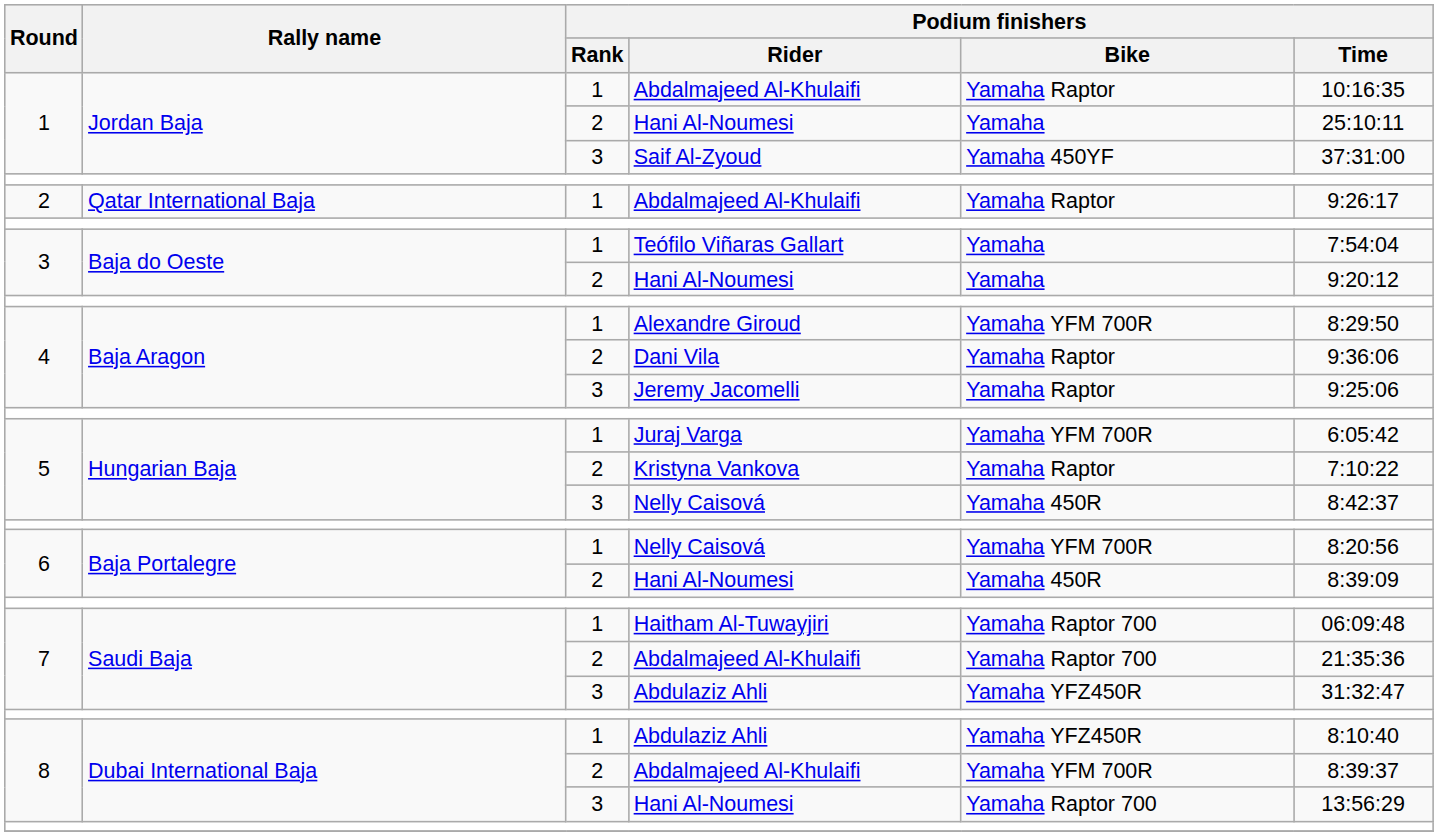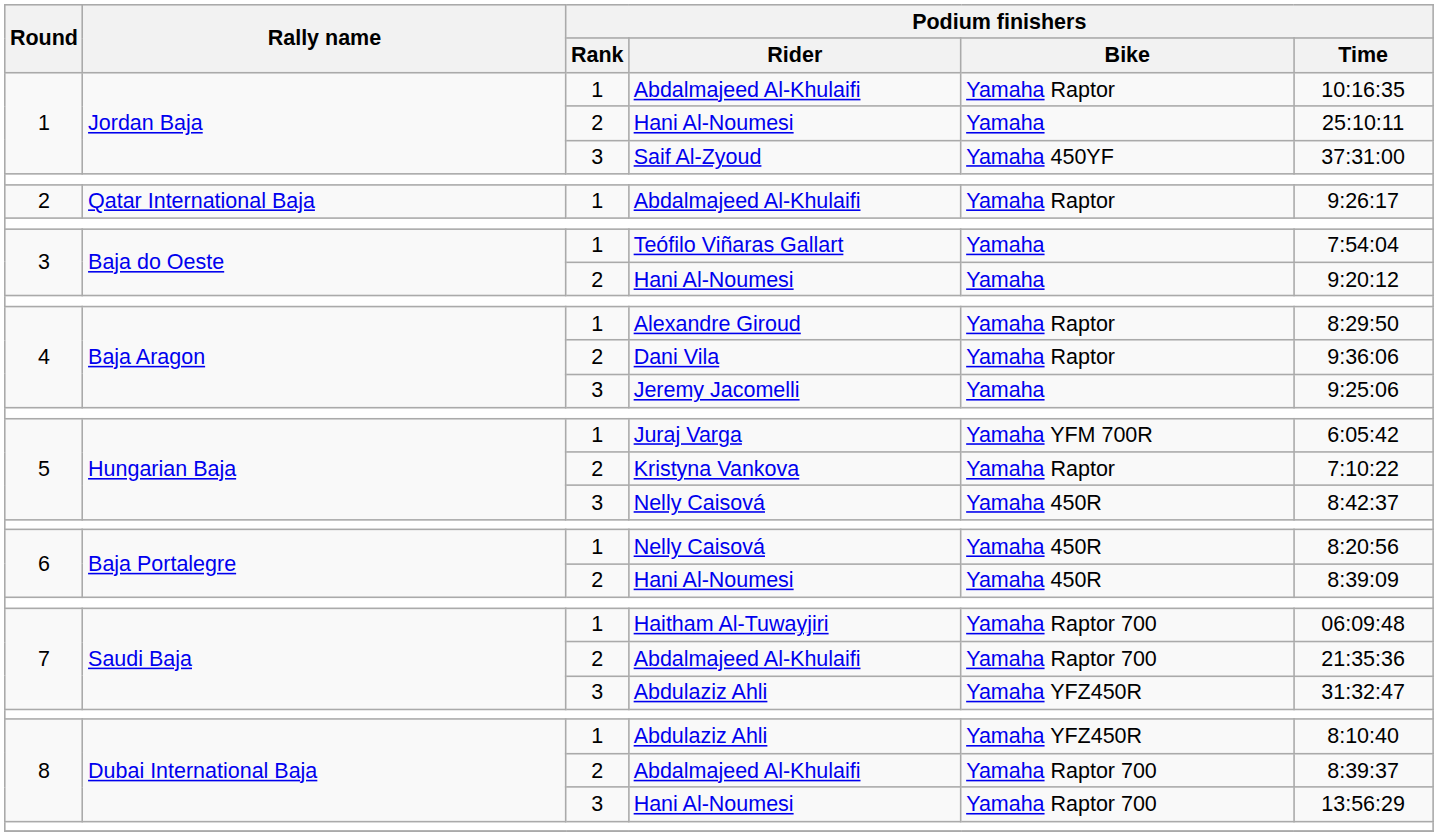 <table class="wikitable" style="font-size:85%;">
 <tr>
 <th rowspan=2>Round</th>
 <th style="width:22em" rowspan=2>Rally name</th>
 <th colspan=4>Podium finishers</th>
 </tr>
 <tr>
 <th>Rank</th>
 <th style="width:15em">Rider</th>
 <th style="width:15em">Bike</th>
 <th style="width:6em">Time</th>
 </tr>
 <tr>
 <td rowspan=3 align=center>1</td>
 <td rowspan=3> <a href='#'>Jordan Baja</a></td>
 <td align=center>1</td>
 <td> <a href='#'>Abdalmajeed Al-Khulaifi</a></td>
 <td><a href='#'>Yamaha</a> Raptor</td>
 <td align=center>10:16:35</td>
 </tr>
 <tr>
 <td align=center>2</td>
 <td> <a href='#'>Hani Al-Noumesi</a></td>
 <td><a href='#'>Yamaha</a></td>
 <td align=center>25:10:11</td>
 </tr>
 <tr>
 <td align=center>3</td>
 <td> <a href='#'>Saif Al-Zyoud</a></td>
 <td><a href='#'>Yamaha</a> 450YF</td>
 <td align=center>37:31:00</td>
 </tr>
 <tr style="background:white;">
 <td colspan="6"></td>
 </tr>
 <tr>
 <td align=center>2</td>
 <td> <a href='#'>Qatar International Baja</a></td>
 <td align=center>1</td>
 <td> <a href='#'>Abdalmajeed Al-Khulaifi</a></td>
 <td><a href='#'>Yamaha</a> Raptor</td>
 <td align=center>9:26:17</td>
 </tr>
 <tr style="background:white;">
 <td colspan="6"></td>
 </tr>
 <tr>
 <td rowspan="2" align="center">3</td>
 <td rowspan="2"> <a href='#'>Baja do Oeste</a></td>
 <td align=center>1</td>
 <td> <a href='#'>Teófilo Viñaras Gallart</a></td>
 <td><a href='#'>Yamaha</a></td>
 <td align=center>7:54:04</td>
 </tr>
 <tr>
 <td align=center>2</td>
 <td> <a href='#'>Hani Al-Noumesi</a></td>
 <td><a href='#'>Yamaha</a></td>
 <td align=center>9:20:12</td>
 </tr>
 <tr style="background:white;">
 <td colspan="6"></td>
 </tr>
 <tr>
 <td rowspan=3 align=center>4</td>
 <td rowspan=3> <a href='#'>Baja Aragon</a></td>
 <td align=center>1</td>
 <td> <a href='#'>Alexandre Giroud</a></td>
-<td><a href='#'>Yamaha</a> YFM 700R</td>
+<td><a href='#'>Yamaha</a> Raptor</td>
 <td align=center>8:29:50</td>
 </tr>
 <tr>
 <td align=center>2</td>
 <td> <a href='#'>Dani Vila</a></td>
 <td><a href='#'>Yamaha</a> Raptor</td>
 <td align=center>9:36:06</td>
 </tr>
 <tr>
 <td align=center>3</td>
 <td> <a href='#'>Jeremy Jacomelli</a></td>
-<td><a href='#'>Yamaha</a> Raptor</td>
+<td><a href='#'>Yamaha</a></td>
 <td align=center>9:25:06</td>
 </tr>
 <tr style="background:white;">
 <td colspan="6"></td>
 </tr>
 <tr>
 <td rowspan=3 align=center>5</td>
 <td rowspan=3> <a href='#'>Hungarian Baja</a></td>
 <td align=center>1</td>
 <td> <a href='#'>Juraj Varga</a></td>
 <td><a href='#'>Yamaha</a> YFM 700R</td>
 <td align=center>6:05:42</td>
 </tr>
 <tr>
 <td align=center>2</td>
 <td> <a href='#'>Kristyna Vankova</a></td>
 <td><a href='#'>Yamaha</a> Raptor</td>
 <td align=center>7:10:22</td>
 </tr>
 <tr>
 <td align=center>3</td>
 <td> <a href='#'>Nelly Caisová</a></td>
 <td><a href='#'>Yamaha</a> 450R</td>
 <td align=center>8:42:37</td>
 </tr>
 <tr style="background:white;">
 <td colspan="6"></td>
 </tr>
 <tr>
 <td rowspan=2 align=center>6</td>
 <td rowspan=2> <a href='#'>Baja Portalegre</a></td>
 <td align=center>1</td>
 <td> <a href='#'>Nelly Caisová</a></td>
-<td><a href='#'>Yamaha</a> YFM 700R</td>
+<td><a href='#'>Yamaha</a> 450R</td>
 <td align=center>8:20:56</td>
 </tr>
 <tr>
 <td align=center>2</td>
 <td> <a href='#'>Hani Al-Noumesi</a></td>
 <td><a href='#'>Yamaha</a> 450R</td>
 <td align=center>8:39:09</td>
 </tr>
 <tr style="background:white;">
 <td colspan="6"></td>
 </tr>
 <tr>
 <td rowspan=3 align=center>7</td>
 <td rowspan=3> <a href='#'>Saudi Baja</a></td>
 <td align=center>1</td>
 <td> <a href='#'>Haitham Al-Tuwayjiri</a></td>
 <td><a href='#'>Yamaha</a> Raptor 700</td>
 <td align=center>06:09:48</td>
 </tr>
 <tr>
 <td align=center>2</td>
 <td> <a href='#'>Abdalmajeed Al-Khulaifi</a></td>
 <td><a href='#'>Yamaha</a> Raptor 700</td>
 <td align=center>21:35:36</td>
 </tr>
 <tr>
 <td align=center>3</td>
 <td> <a href='#'>Abdulaziz Ahli</a></td>
 <td><a href='#'>Yamaha</a> YFZ450R</td>
 <td align=center>31:32:47</td>
 </tr>
 <tr style="background:white;">
 <td colspan="6"></td>
 </tr>
 <tr>
 <td rowspan=3 align=center>8</td>
 <td rowspan=3> <a href='#'>Dubai International Baja</a></td>
 <td align=center>1</td>
 <td> <a href='#'>Abdulaziz Ahli</a></td>
 <td><a href='#'>Yamaha</a> YFZ450R</td>
 <td align=center>8:10:40</td>
 </tr>
 <tr>
 <td align=center>2</td>
 <td> <a href='#'>Abdalmajeed Al-Khulaifi</a></td>
-<td><a href='#'>Yamaha</a> YFM 700R</td>
+<td><a href='#'>Yamaha</a> Raptor 700</td>
 <td align=center>8:39:37</td>
 </tr>
 <tr>
 <td align=center>3</td>
 <td> <a href='#'>Hani Al-Noumesi</a></td>
 <td><a href='#'>Yamaha</a> Raptor 700</td>
 <td align=center>13:56:29</td>
 </tr>
 <tr style="background:white;">
 <td colspan="6"></td>
 </tr>
 <tr>
 </tr>
 </table>
